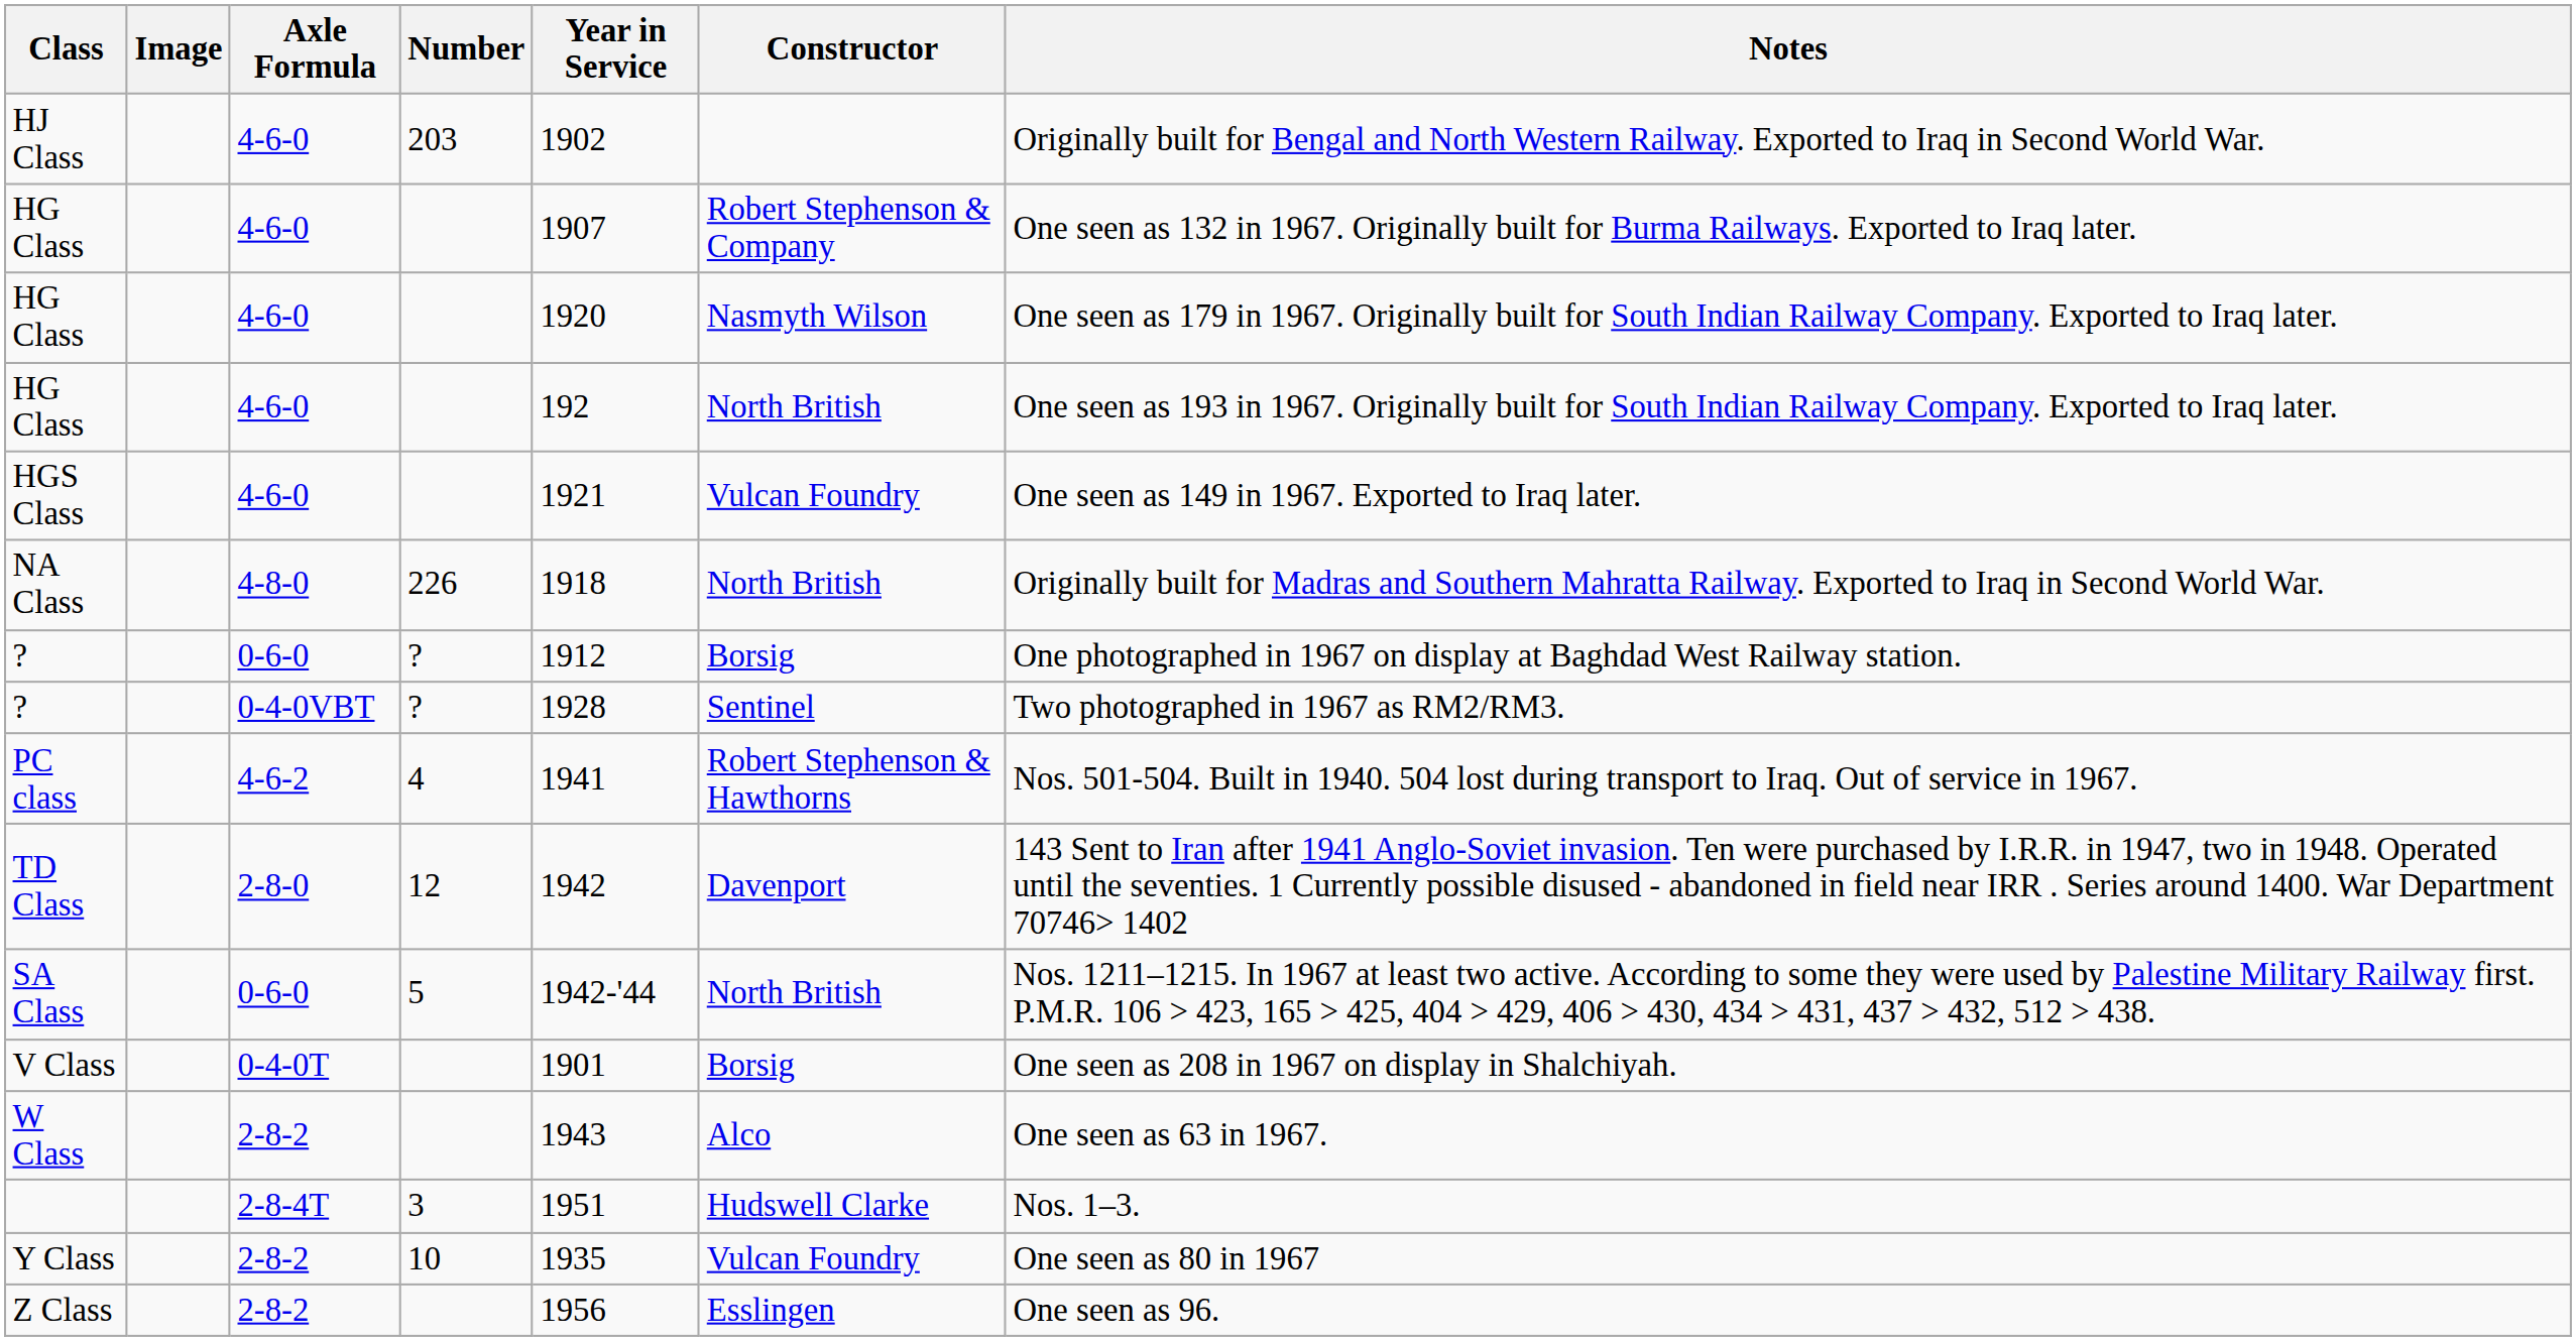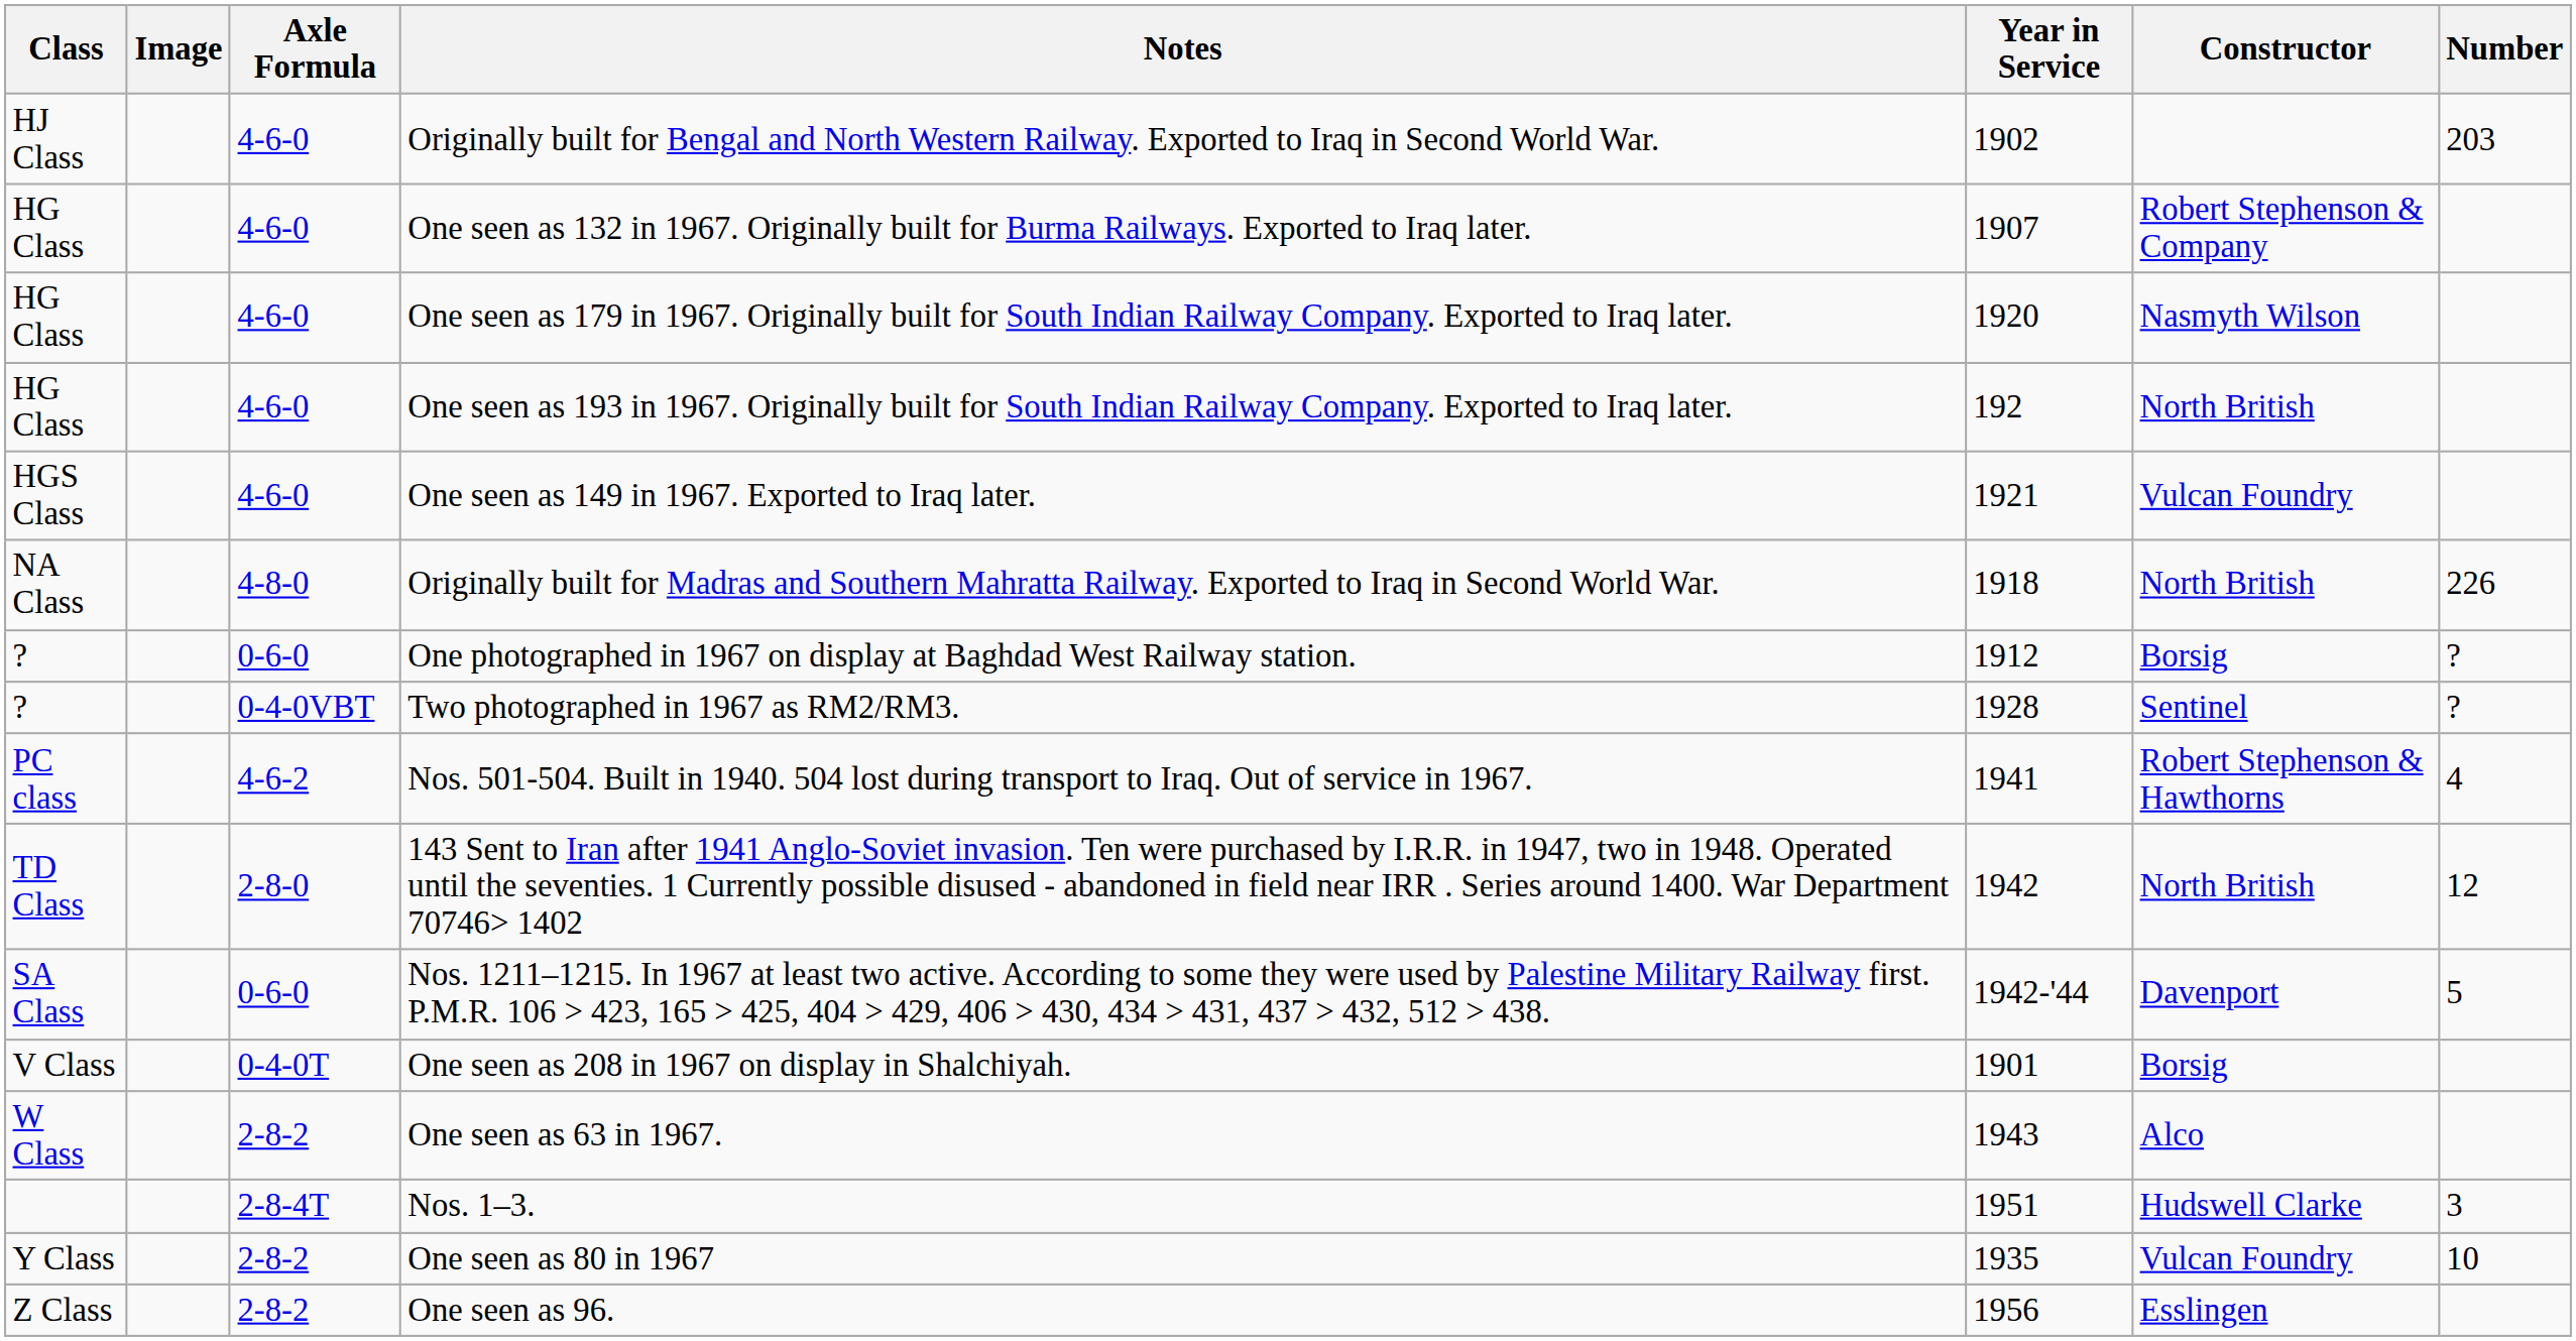 <table class="wikitable sortable">
 <tr>
 <th align=center>Class</th>
 <th align=center>Image</th>
 <th align=center>Axle Formula</th>
-<th align=center>Number</th>
+<th align=center>Notes</th>
 <th align=center>Year in Service</th>
 <th align=center>Constructor</th>
-<th align=center>Notes</th>
+<th align=center>Number</th>
 </tr>
 <tr>
 <td>HJ Class</td>
 <td></td>
 <td><a href='#'>4-6-0</a></td>
-<td>203</td>
+<td>Originally built for <a href='#'>Bengal and North Western Railway</a>. Exported to Iraq in Second World War.</td>
 <td>1902</td>
 <td></td>
-<td>Originally built for <a href='#'>Bengal and North Western Railway</a>. Exported to Iraq in Second World War.</td>
+<td>203</td>
 </tr>
 <tr>
 <td>HG Class</td>
 <td></td>
 <td><a href='#'>4-6-0</a></td>
-<td></td>
+<td>One seen as 132 in 1967. Originally built for <a href='#'>Burma Railways</a>. Exported to Iraq later.</td>
 <td>1907</td>
 <td><a href='#'>Robert Stephenson & Company</a></td>
-<td>One seen as 132 in 1967. Originally built for <a href='#'>Burma Railways</a>. Exported to Iraq later.</td>
+<td></td>
 </tr>
 <tr>
 <td>HG Class</td>
 <td></td>
 <td><a href='#'>4-6-0</a></td>
-<td></td>
+<td>One seen as 179 in 1967. Originally built for <a href='#'>South Indian Railway Company</a>. Exported to Iraq later.</td>
 <td>1920</td>
 <td><a href='#'>Nasmyth Wilson</a></td>
-<td>One seen as 179 in 1967. Originally built for <a href='#'>South Indian Railway Company</a>. Exported to Iraq later.</td>
+<td></td>
 </tr>
 <tr>
 <td>HG Class</td>
 <td></td>
 <td><a href='#'>4-6-0</a></td>
-<td></td>
+<td>One seen as 193 in 1967. Originally built for <a href='#'>South Indian Railway Company</a>. Exported to Iraq later.</td>
 <td>192</td>
 <td><a href='#'>North British</a></td>
-<td>One seen as 193 in 1967. Originally built for <a href='#'>South Indian Railway Company</a>. Exported to Iraq later.</td>
+<td></td>
 </tr>
 <tr>
 <td>HGS Class</td>
 <td></td>
 <td><a href='#'>4-6-0</a></td>
-<td></td>
+<td>One seen as 149 in 1967. Exported to Iraq later.</td>
 <td>1921</td>
 <td><a href='#'>Vulcan Foundry</a></td>
-<td>One seen as 149 in 1967. Exported to Iraq later.</td>
+<td></td>
 </tr>
 <tr>
 <td>NA Class</td>
 <td></td>
 <td><a href='#'>4-8-0</a></td>
-<td>226</td>
+<td>Originally built for <a href='#'>Madras and Southern Mahratta Railway</a>. Exported to Iraq in Second World War.</td>
 <td>1918</td>
 <td><a href='#'>North British</a></td>
-<td>Originally built for <a href='#'>Madras and Southern Mahratta Railway</a>. Exported to Iraq in Second World War.</td>
+<td>226</td>
 </tr>
 <tr>
 <td>?</td>
 <td></td>
 <td><a href='#'>0-6-0</a></td>
-<td>?</td>
+<td>One photographed in 1967 on display at Baghdad West Railway station.</td>
 <td>1912</td>
 <td><a href='#'>Borsig</a></td>
-<td>One photographed in 1967 on display at Baghdad West Railway station.</td>
+<td>?</td>
 </tr>
 <tr>
 <td>?</td>
 <td></td>
 <td><a href='#'>0-4-0VBT</a></td>
-<td>?</td>
+<td>Two photographed in 1967 as RM2/RM3.</td>
 <td>1928</td>
 <td><a href='#'>Sentinel</a></td>
-<td>Two photographed in 1967 as RM2/RM3.</td>
+<td>?</td>
 </tr>
 <tr>
 <td><a href='#'>PC class</a></td>
 <td></td>
 <td><a href='#'>4-6-2</a></td>
-<td>4</td>
+<td>Nos. 501-504. Built in 1940. 504 lost during transport to Iraq. Out of service in 1967.</td>
 <td>1941</td>
 <td><a href='#'>Robert Stephenson & Hawthorns</a></td>
-<td>Nos. 501-504. Built in 1940. 504 lost during transport to Iraq. Out of service in 1967.</td>
+<td>4</td>
 </tr>
 <tr>
 <td><a href='#'>TD Class</a></td>
 <td></td>
 <td><a href='#'>2-8-0</a></td>
+<td>143 Sent to <a href='#'>Iran</a> after <a href='#'>1941 Anglo-Soviet invasion</a>. Ten were purchased by I.R.R. in 1947, two in 1948. Operated until the seventies. 1 Currently possible disused - abandoned in field near IRR . Series around 1400. War Department 70746> 1402</td>
+<td>1942</td>
+<td><a href='#'>North British</a></td>
 <td>12</td>
-<td>1942</td>
-<td><a href='#'>Davenport</a></td>
-<td>143 Sent to <a href='#'>Iran</a> after <a href='#'>1941 Anglo-Soviet invasion</a>. Ten were purchased by I.R.R. in 1947, two in 1948. Operated until the seventies. 1 Currently possible disused - abandoned in field near IRR . Series around 1400. War Department 70746> 1402</td>
 </tr>
 <tr>
 <td><a href='#'>SA Class</a></td>
 <td></td>
 <td><a href='#'>0-6-0</a></td>
+<td>Nos. 1211–1215. In 1967 at least two active. According to some they were used by <a href='#'>Palestine Military Railway</a> first. P.M.R. 106 > 423, 165 > 425, 404 > 429, 406 > 430, 434 > 431, 437 > 432, 512 > 438.</td>
+<td>1942-'44</td>
+<td><a href='#'>Davenport</a></td>
 <td>5</td>
-<td>1942-'44</td>
-<td><a href='#'>North British</a></td>
-<td>Nos. 1211–1215. In 1967 at least two active. According to some they were used by <a href='#'>Palestine Military Railway</a> first. P.M.R. 106 > 423, 165 > 425, 404 > 429, 406 > 430, 434 > 431, 437 > 432, 512 > 438.</td>
 </tr>
 <tr>
 <td>V Class</td>
 <td></td>
 <td><a href='#'>0-4-0T</a></td>
-<td></td>
+<td>One seen as 208 in 1967 on display in Shalchiyah.</td>
 <td>1901</td>
 <td><a href='#'>Borsig</a></td>
-<td>One seen as 208 in 1967 on display in Shalchiyah.</td>
+<td></td>
 </tr>
 <tr>
 <td><a href='#'>W Class</a></td>
 <td></td>
 <td><a href='#'>2-8-2</a></td>
-<td></td>
+<td>One seen as 63 in 1967.</td>
 <td>1943</td>
 <td><a href='#'>Alco</a></td>
-<td>One seen as 63 in 1967.</td>
+<td></td>
 </tr>
 <tr>
 <td></td>
 <td></td>
 <td><a href='#'>2-8-4T</a></td>
-<td>3</td>
+<td>Nos. 1–3.</td>
 <td>1951</td>
 <td><a href='#'>Hudswell Clarke</a></td>
-<td>Nos. 1–3.</td>
+<td>3</td>
 </tr>
 <tr>
 <td>Y Class</td>
 <td></td>
 <td><a href='#'>2-8-2</a></td>
-<td>10</td>
+<td>One seen as 80 in 1967</td>
 <td>1935</td>
 <td><a href='#'>Vulcan Foundry</a></td>
-<td>One seen as 80 in 1967</td>
+<td>10</td>
 </tr>
 <tr>
 <td>Z Class</td>
 <td></td>
 <td><a href='#'>2-8-2</a></td>
-<td></td>
+<td>One seen as 96.</td>
 <td>1956</td>
 <td><a href='#'>Esslingen</a></td>
-<td>One seen as 96.</td>
+<td></td>
 </tr>
 </table>
